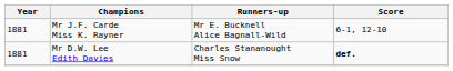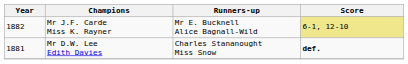 <table class="wikitable" style="font-size:95%;">
 <tr>
 <th style="width:60px;">Year</th>
 <th style="width:200px;">Champions</th>
 <th style="width:200px;">Runners-up</th>
 <th style="width:160px;">Score</th>
 </tr>
 <tr>
-<td>1881</td>
+<td>1882</td>
 <td> Mr J.F. Carde<br> Miss K. Rayner</td>
 <td> Mr  E. Bucknell<br> Alice Bagnall-Wild</td>
-<td>6-1, 12-10</td>
+<td style="background: khaki;">6-1, 12-10</td>
 </tr>
 <tr>
 <td>1881</td>
 <td> Mr D.W. Lee<br> <a href='#'>Edith Davies</a></td>
 <td> Charles Stananought<br> Miss Snow</td>
 <td><strong>def.</strong></td>
 </tr>
 <tr>
 </tr>
 </table>
